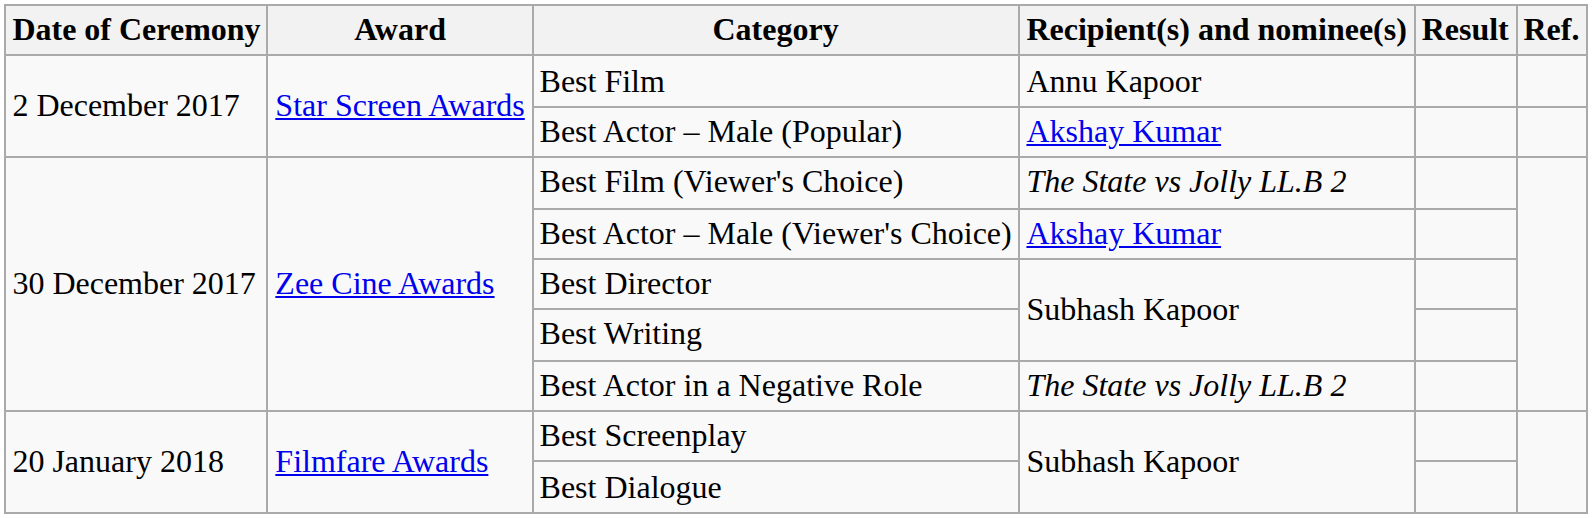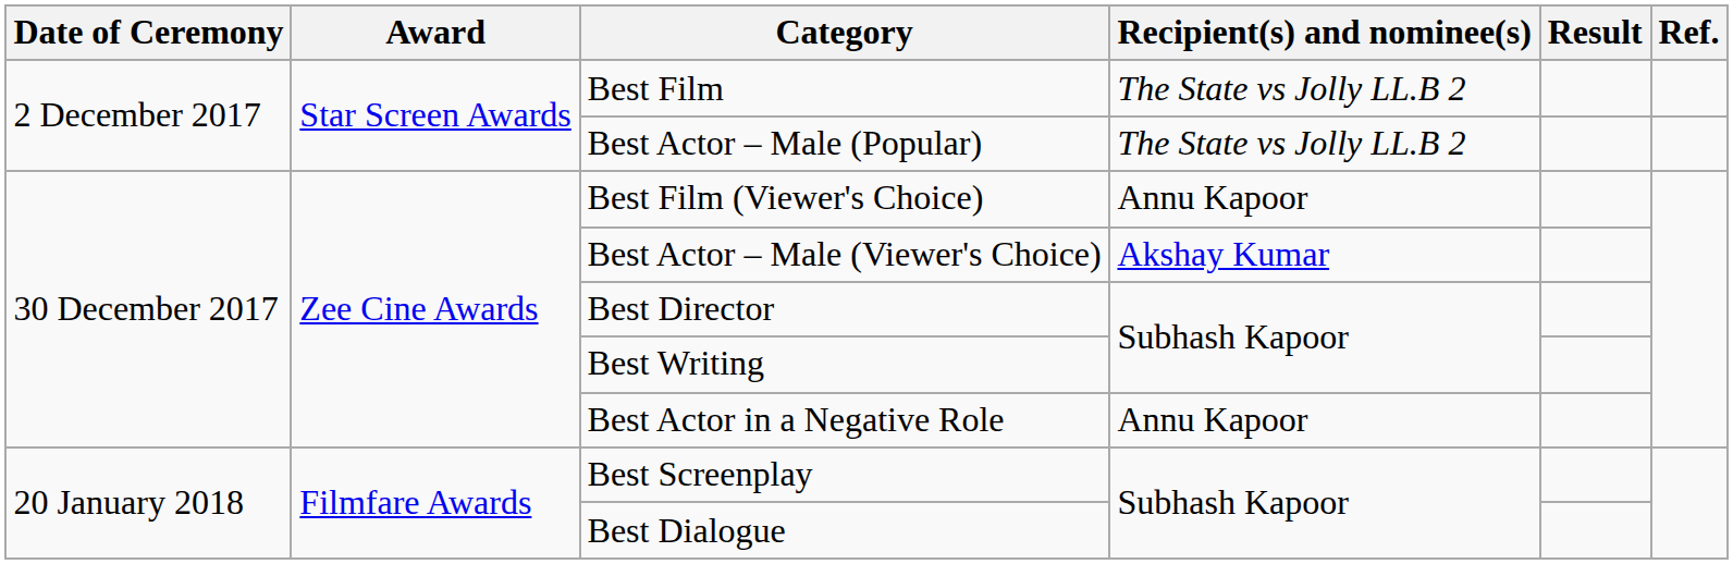 <table class="wikitable sortable">
 <tr>
 <th>Date of Ceremony</th>
 <th>Award</th>
 <th>Category</th>
 <th>Recipient(s) and nominee(s)</th>
 <th>Result</th>
 <th>Ref.</th>
 </tr>
 <tr>
 <td rowspan="2">2 December 2017</td>
 <td rowspan="2"><a href='#'>Star Screen Awards</a></td>
 <td>Best Film</td>
-<td>Annu Kapoor</td>
+<td><em>The State vs Jolly LL.B 2</em></td>
 <td></td>
 <td></td>
 </tr>
 <tr>
 <td>Best Actor – Male (Popular)</td>
-<td><a href='#'>Akshay Kumar</a></td>
+<td><em>The State vs Jolly LL.B 2</em></td>
 <td></td>
 <td></td>
 </tr>
 <tr>
 <td rowspan="5">30 December 2017</td>
 <td rowspan="5"><a href='#'>Zee Cine Awards</a></td>
 <td>Best Film (Viewer's Choice)</td>
-<td><em>The State vs Jolly LL.B 2</em></td>
+<td>Annu Kapoor</td>
 <td></td>
 <td rowspan="5"></td>
 </tr>
 <tr>
 <td>Best Actor – Male (Viewer's Choice)</td>
 <td><a href='#'>Akshay Kumar</a></td>
 <td></td>
 </tr>
 <tr>
 <td>Best Director</td>
 <td rowspan="2">Subhash Kapoor</td>
 <td></td>
 </tr>
 <tr>
 <td>Best Writing</td>
 <td></td>
 </tr>
 <tr>
 <td>Best Actor in a Negative Role</td>
-<td><em>The State vs Jolly LL.B 2</em></td>
+<td>Annu Kapoor</td>
 <td></td>
 </tr>
 <tr>
 <td rowspan="2">20 January 2018</td>
 <td rowspan="2"><a href='#'>Filmfare Awards</a></td>
 <td>Best Screenplay</td>
 <td rowspan="2">Subhash Kapoor</td>
 <td></td>
 <td rowspan="2"></td>
 </tr>
 <tr>
 <td>Best Dialogue</td>
 <td></td>
 </tr>
 </table>
